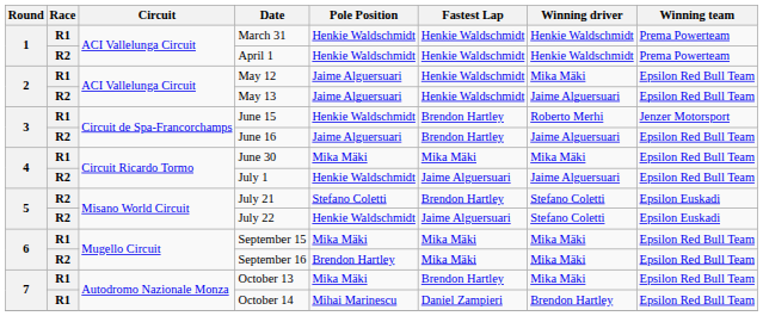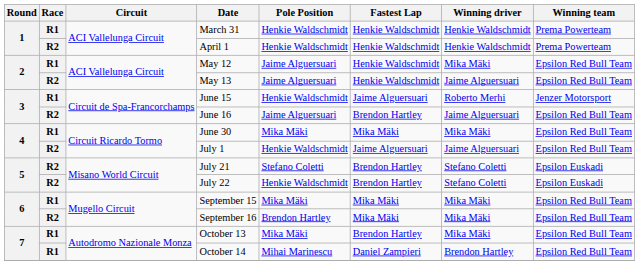 <table class="wikitable" style="font-size:85%">
 <tr>
 <th>Round</th>
 <th>Race</th>
 <th>Circuit</th>
 <th>Date</th>
 <th>Pole Position</th>
 <th>Fastest Lap</th>
 <th>Winning driver</th>
 <th>Winning team</th>
 </tr>
 <tr>
 <th rowspan=2>1</th>
 <th>R1</th>
 <td nowrap rowspan=2> <a href='#'>ACI Vallelunga Circuit</a></td>
 <td nowrap>March 31</td>
 <td nowrap> <a href='#'>Henkie Waldschmidt</a></td>
 <td nowrap> <a href='#'>Henkie Waldschmidt</a></td>
 <td nowrap> <a href='#'>Henkie Waldschmidt</a></td>
 <td nowrap> <a href='#'>Prema Powerteam</a></td>
 </tr>
 <tr>
 <th>R2</th>
 <td nowrap>April 1</td>
 <td nowrap> <a href='#'>Henkie Waldschmidt</a></td>
 <td nowrap> <a href='#'>Henkie Waldschmidt</a></td>
 <td nowrap> <a href='#'>Henkie Waldschmidt</a></td>
 <td nowrap> <a href='#'>Prema Powerteam</a></td>
 </tr>
 <tr>
 <th rowspan=2>2</th>
 <th>R1</th>
 <td nowrap rowspan=2> <a href='#'>ACI Vallelunga Circuit</a></td>
 <td nowrap>May 12</td>
 <td nowrap> <a href='#'>Jaime Alguersuari</a></td>
 <td nowrap> <a href='#'>Henkie Waldschmidt</a></td>
 <td nowrap> <a href='#'>Mika Mäki</a></td>
 <td nowrap> <a href='#'>Epsilon Red Bull Team</a></td>
 </tr>
 <tr>
 <th>R2</th>
 <td nowrap>May 13</td>
 <td nowrap> <a href='#'>Jaime Alguersuari</a></td>
 <td nowrap> <a href='#'>Henkie Waldschmidt</a></td>
 <td nowrap> <a href='#'>Jaime Alguersuari</a></td>
 <td nowrap> <a href='#'>Epsilon Red Bull Team</a></td>
 </tr>
 <tr>
 <th rowspan=2>3</th>
 <th>R1</th>
 <td nowrap rowspan=2> <a href='#'>Circuit de Spa-Francorchamps</a></td>
 <td nowrap>June 15</td>
 <td nowrap> <a href='#'>Henkie Waldschmidt</a></td>
-<td nowrap> <a href='#'>Brendon Hartley</a></td>
+<td nowrap> <a href='#'>Jaime Alguersuari</a></td>
 <td nowrap> <a href='#'>Roberto Merhi</a></td>
 <td nowrap> <a href='#'>Jenzer Motorsport</a></td>
 </tr>
 <tr>
 <th>R2</th>
 <td nowrap>June 16</td>
 <td nowrap> <a href='#'>Jaime Alguersuari</a></td>
 <td nowrap> <a href='#'>Brendon Hartley</a></td>
 <td nowrap> <a href='#'>Jaime Alguersuari</a></td>
 <td nowrap> <a href='#'>Epsilon Red Bull Team</a></td>
 </tr>
 <tr>
 <th rowspan=2>4</th>
 <th>R1</th>
 <td nowrap rowspan=2> <a href='#'>Circuit Ricardo Tormo</a></td>
 <td nowrap>June 30</td>
 <td nowrap> <a href='#'>Mika Mäki</a></td>
 <td nowrap> <a href='#'>Mika Mäki</a></td>
 <td nowrap> <a href='#'>Mika Mäki</a></td>
 <td nowrap> <a href='#'>Epsilon Red Bull Team</a></td>
 </tr>
 <tr>
 <th>R2</th>
 <td nowrap>July 1</td>
 <td nowrap> <a href='#'>Henkie Waldschmidt</a></td>
 <td nowrap> <a href='#'>Jaime Alguersuari</a></td>
 <td nowrap> <a href='#'>Jaime Alguersuari</a></td>
 <td nowrap> <a href='#'>Epsilon Red Bull Team</a></td>
 </tr>
 <tr>
 <th rowspan=2>5</th>
 <th>R2</th>
 <td nowrap rowspan=2> <a href='#'>Misano World Circuit</a></td>
 <td nowrap>July 21</td>
 <td nowrap> <a href='#'>Stefano Coletti</a></td>
 <td nowrap> <a href='#'>Brendon Hartley</a></td>
 <td nowrap> <a href='#'>Stefano Coletti</a></td>
 <td nowrap> <a href='#'>Epsilon Euskadi</a></td>
 </tr>
 <tr>
 <th>R2</th>
 <td nowrap>July 22</td>
 <td nowrap> <a href='#'>Henkie Waldschmidt</a></td>
-<td nowrap> <a href='#'>Jaime Alguersuari</a></td>
+<td nowrap> <a href='#'>Brendon Hartley</a></td>
 <td nowrap> <a href='#'>Stefano Coletti</a></td>
 <td nowrap> <a href='#'>Epsilon Euskadi</a></td>
 </tr>
 <tr>
 <th rowspan=2>6</th>
 <th>R1</th>
 <td nowrap rowspan=2> <a href='#'>Mugello Circuit</a></td>
 <td nowrap>September 15</td>
 <td nowrap> <a href='#'>Mika Mäki</a></td>
 <td nowrap> <a href='#'>Mika Mäki</a></td>
 <td nowrap> <a href='#'>Mika Mäki</a></td>
 <td nowrap> <a href='#'>Epsilon Red Bull Team</a></td>
 </tr>
 <tr>
 <th>R2</th>
 <td nowrap>September 16</td>
 <td nowrap> <a href='#'>Brendon Hartley</a></td>
 <td nowrap> <a href='#'>Mika Mäki</a></td>
 <td nowrap> <a href='#'>Mika Mäki</a></td>
 <td nowrap> <a href='#'>Epsilon Red Bull Team</a></td>
 </tr>
 <tr>
 <th rowspan=2>7</th>
 <th>R1</th>
 <td nowrap rowspan=2> <a href='#'>Autodromo Nazionale Monza</a></td>
 <td nowrap>October 13</td>
 <td nowrap> <a href='#'>Mika Mäki</a></td>
 <td nowrap> <a href='#'>Brendon Hartley</a></td>
 <td nowrap> <a href='#'>Mika Mäki</a></td>
 <td nowrap> <a href='#'>Epsilon Red Bull Team</a></td>
 </tr>
 <tr>
 <th>R1</th>
 <td nowrap>October 14</td>
 <td nowrap> <a href='#'>Mihai Marinescu</a></td>
 <td nowrap> <a href='#'>Daniel Zampieri</a></td>
 <td nowrap> <a href='#'>Brendon Hartley</a></td>
 <td nowrap> <a href='#'>Epsilon Red Bull Team</a></td>
 </tr>
 <tr>
 </tr>
 </table>
